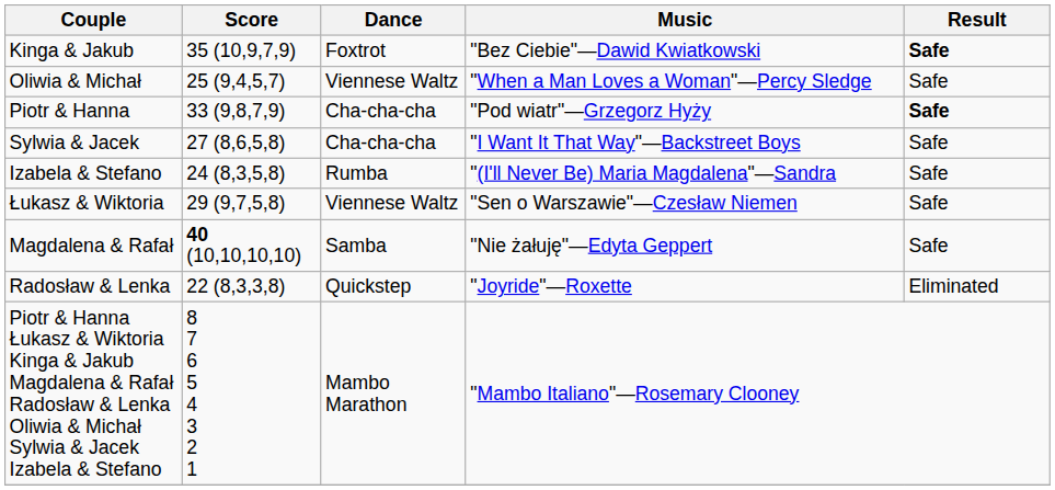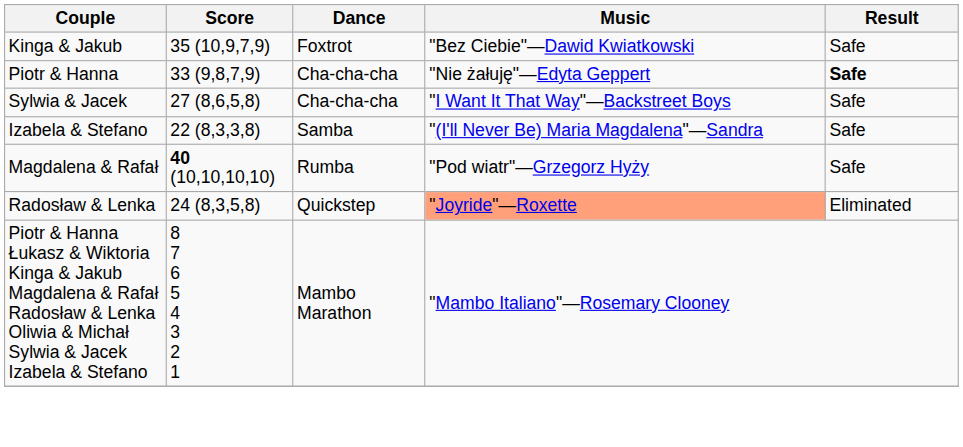 <table class="wikitable">
 <tr>
 <th style="width:150px;">Couple</th>
 <th style="width:110px;">Score</th>
 <th style="width:120px;">Dance</th>
 <th style="width:400px;">Music</th>
 <th style="width:120px;">Result</th>
 </tr>
 <tr>
 <td>Kinga & Jakub</td>
 <td>35 (10,9,7,9)</td>
 <td>Foxtrot</td>
 <td>"Bez Ciebie"—<a href='#'>Dawid Kwiatkowski</a></td>
-<td><strong>Safe</strong></td>
-</tr>
-<tr>
-<td>Oliwia & Michał</td>
-<td>25 (9,4,5,7)</td>
-<td>Viennese Waltz</td>
-<td>"<a href='#'>When a Man Loves a Woman</a>"—<a href='#'>Percy Sledge</a></td>
 <td>Safe</td>
 </tr>
 <tr>
 <td>Piotr & Hanna</td>
 <td>33 (9,8,7,9)</td>
 <td>Cha-cha-cha</td>
-<td>"Pod wiatr"—<a href='#'>Grzegorz Hyży</a></td>
+<td>"Nie żałuję"—<a href='#'>Edyta Geppert</a></td>
 <td><strong>Safe</strong></td>
 </tr>
 <tr>
 <td>Sylwia & Jacek</td>
 <td>27 (8,6,5,8)</td>
 <td>Cha-cha-cha</td>
 <td>"<a href='#'>I Want It That Way</a>"—<a href='#'>Backstreet Boys</a></td>
 <td>Safe</td>
 </tr>
 <tr>
 <td>Izabela & Stefano</td>
-<td>24 (8,3,5,8)</td>
-<td>Rumba</td>
+<td>22 (8,3,3,8)</td>
+<td>Samba</td>
 <td>"<a href='#'>(I'll Never Be) Maria Magdalena</a>"—<a href='#'>Sandra</a></td>
-<td>Safe</td>
-</tr>
-<tr>
-<td>Łukasz & Wiktoria</td>
-<td>29 (9,7,5,8)</td>
-<td>Viennese Waltz</td>
-<td>"Sen o Warszawie"—<a href='#'>Czesław Niemen</a></td>
 <td>Safe</td>
 </tr>
 <tr>
 <td>Magdalena & Rafał</td>
 <td><strong>40</strong> (10,10,10,10)</td>
-<td>Samba</td>
-<td>"Nie żałuję"—<a href='#'>Edyta Geppert</a></td>
+<td>Rumba</td>
+<td>"Pod wiatr"—<a href='#'>Grzegorz Hyży</a></td>
 <td>Safe</td>
 </tr>
 <tr>
 <td>Radosław & Lenka</td>
-<td>22 (8,3,3,8)</td>
+<td>24 (8,3,5,8)</td>
 <td>Quickstep</td>
-<td>"<a href='#'>Joyride</a>"—<a href='#'>Roxette</a></td>
+<td style="background: lightsalmon;">"<a href='#'>Joyride</a>"—<a href='#'>Roxette</a></td>
 <td>Eliminated</td>
 </tr>
 <tr>
 <td>Piotr & Hanna<br>Łukasz & Wiktoria<br>Kinga & Jakub<br>Magdalena & Rafał<br>Radosław & Lenka<br>Oliwia & Michał<br>Sylwia & Jacek<br>Izabela & Stefano</td>
 <td>8<br>7<br>6<br>5<br>4<br>3<br>2<br>1</td>
 <td>Mambo<br>Marathon</td>
 <td colspan="2">"<a href='#'>Mambo Italiano</a>"—<a href='#'>Rosemary Clooney</a></td>
 </tr>
 <tr>
 </tr>
 </table>
